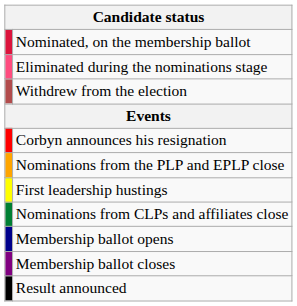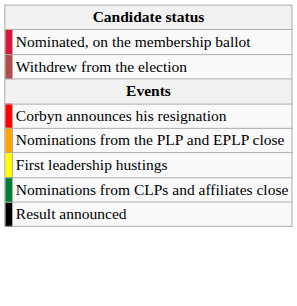 <table class="wikitable"  style="float:right; margin:11px">
 <tr>
 <th colspan="2">Candidate status</th>
 </tr>
 <tr>
 <td style="background:crimson;"></td>
 <td>Nominated, on the membership ballot</td>
-</tr>
-<tr>
-<td style="background:#ff4c7f;"></td>
-<td>Eliminated during the nominations stage</td>
 </tr>
 <tr>
 <td style="background:#b24c4c;"></td>
 <td>Withdrew from the election</td>
 </tr>
 <tr>
 <th colspan="2">Events</th>
 </tr>
 <tr>
 <td style="background:red;"></td>
 <td>Corbyn announces his resignation</td>
 </tr>
 <tr>
 <td style="background:orange;"></td>
 <td>Nominations from the PLP and EPLP close</td>
 </tr>
 <tr>
 <td style="background:yellow;"></td>
 <td>First leadership hustings</td>
 </tr>
 <tr>
 <td style="background:#007f33;"></td>
 <td>Nominations from CLPs and affiliates close</td>
 </tr>
 <tr>
-<td style="background:darkblue;"></td>
-<td>Membership ballot opens</td>
-</tr>
-<tr>
-<td style="background:purple;"></td>
-<td>Membership ballot closes</td>
-</tr>
-<tr>
 <td style="background:black;"></td>
 <td>Result announced</td>
 </tr>
 </table>
